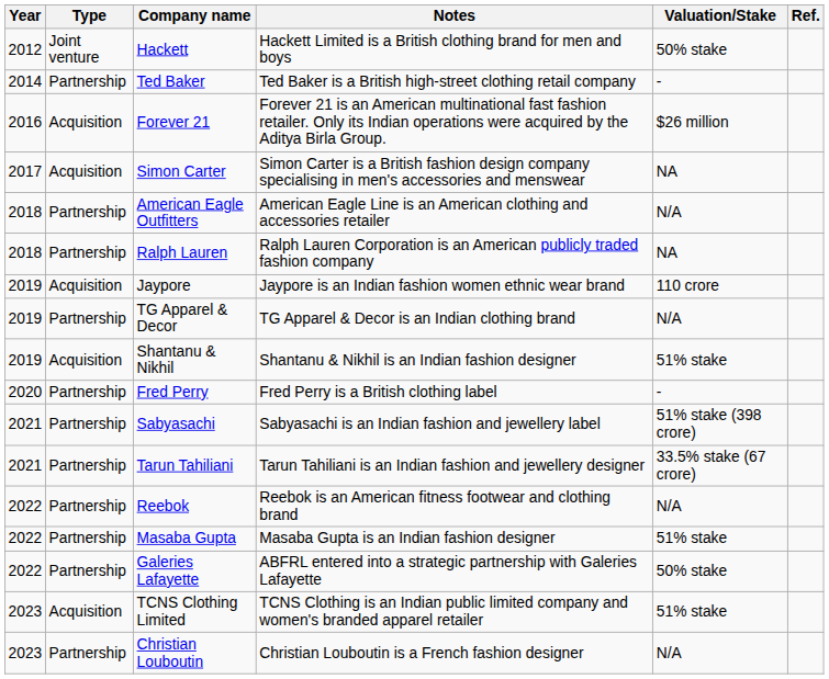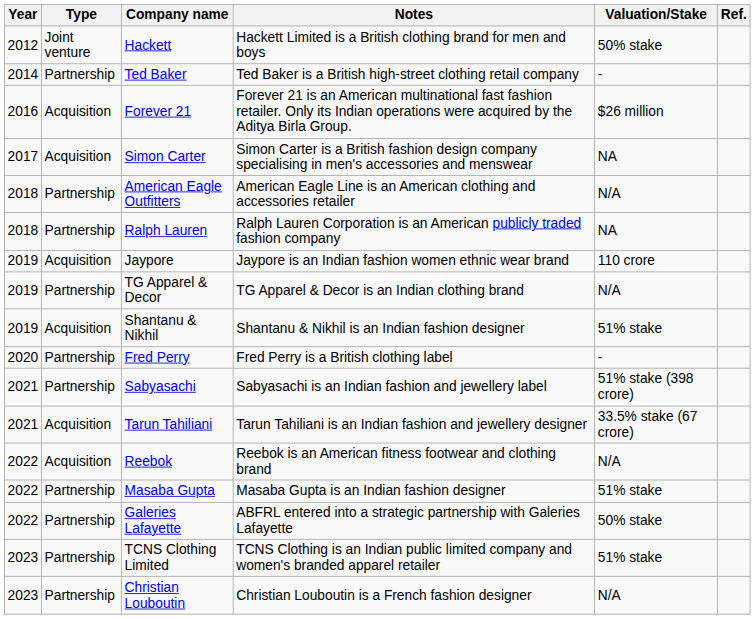 <table class="wikitable">
 <tr>
 <th>Year</th>
 <th>Type</th>
 <th>Company name</th>
 <th>Notes</th>
 <th>Valuation/Stake</th>
 <th>Ref.</th>
 </tr>
 <tr>
 <td>2012</td>
 <td>Joint venture</td>
 <td><a href='#'>Hackett</a></td>
 <td>Hackett Limited is a British clothing brand for men and boys</td>
 <td>50% stake</td>
 <td></td>
 </tr>
 <tr>
 <td>2014</td>
 <td>Partnership</td>
 <td><a href='#'>Ted Baker</a></td>
 <td>Ted Baker is a British high-street clothing retail company</td>
 <td>-</td>
 <td></td>
 </tr>
 <tr>
 <td>2016</td>
 <td>Acquisition</td>
 <td><a href='#'>Forever 21</a></td>
 <td>Forever 21 is an American multinational fast fashion retailer. Only its Indian operations were acquired by the Aditya Birla Group.</td>
 <td>$26 million</td>
 <td></td>
 </tr>
 <tr>
 <td>2017</td>
 <td>Acquisition</td>
 <td><a href='#'>Simon Carter</a></td>
 <td>Simon Carter is a British fashion design company specialising in men's accessories and menswear</td>
 <td>NA</td>
 <td></td>
 </tr>
 <tr>
 <td>2018</td>
 <td>Partnership</td>
 <td><a href='#'>American Eagle Outfitters</a></td>
 <td>American Eagle Line is an American clothing and accessories retailer</td>
 <td>N/A</td>
 <td></td>
 </tr>
 <tr>
 <td>2018</td>
 <td>Partnership</td>
 <td><a href='#'>Ralph Lauren</a></td>
 <td>Ralph Lauren Corporation is an American <a href='#'>publicly traded</a> fashion company</td>
 <td>NA</td>
 <td></td>
 </tr>
 <tr>
 <td>2019</td>
 <td>Acquisition</td>
 <td>Jaypore</td>
 <td>Jaypore is an Indian fashion women ethnic wear brand</td>
 <td>110 crore</td>
 <td></td>
 </tr>
 <tr>
 <td>2019</td>
 <td>Partnership</td>
 <td>TG Apparel & Decor</td>
 <td>TG Apparel & Decor is an Indian clothing brand</td>
 <td>N/A</td>
 <td></td>
 </tr>
 <tr>
 <td>2019</td>
 <td>Acquisition</td>
 <td>Shantanu & Nikhil</td>
 <td>Shantanu & Nikhil is an Indian fashion designer</td>
 <td>51% stake</td>
 <td></td>
 </tr>
 <tr>
 <td>2020</td>
 <td>Partnership</td>
 <td><a href='#'>Fred Perry</a></td>
 <td>Fred Perry is a British clothing label</td>
 <td>-</td>
 <td></td>
 </tr>
 <tr>
 <td>2021</td>
 <td>Partnership</td>
 <td><a href='#'>Sabyasachi</a></td>
 <td>Sabyasachi is an Indian fashion and jewellery label</td>
 <td>51% stake (398 crore)</td>
 <td></td>
 </tr>
 <tr>
 <td>2021</td>
-<td>Partnership</td>
+<td>Acquisition</td>
 <td><a href='#'>Tarun Tahiliani</a></td>
 <td>Tarun Tahiliani is an Indian fashion and jewellery designer</td>
 <td>33.5% stake (67 crore)</td>
 <td></td>
 </tr>
 <tr>
 <td>2022</td>
-<td>Partnership</td>
+<td>Acquisition</td>
 <td><a href='#'>Reebok</a></td>
 <td>Reebok is an American fitness footwear and clothing brand</td>
 <td>N/A</td>
 <td></td>
 </tr>
 <tr>
 <td>2022</td>
 <td>Partnership</td>
 <td><a href='#'>Masaba Gupta</a></td>
 <td>Masaba Gupta is an Indian fashion designer</td>
 <td>51% stake</td>
 <td></td>
 </tr>
 <tr>
 <td>2022</td>
 <td>Partnership</td>
 <td><a href='#'>Galeries Lafayette</a></td>
 <td>ABFRL entered into a strategic partnership with Galeries Lafayette</td>
 <td>50% stake</td>
 <td></td>
 </tr>
 <tr>
 <td>2023</td>
-<td>Acquisition</td>
+<td>Partnership</td>
 <td>TCNS Clothing Limited</td>
 <td>TCNS Clothing is an Indian public limited company and women's branded apparel retailer</td>
 <td>51% stake</td>
 <td></td>
 </tr>
 <tr>
 <td>2023</td>
 <td>Partnership</td>
 <td><a href='#'>Christian Louboutin</a></td>
 <td>Christian Louboutin is a French fashion designer</td>
 <td>N/A</td>
 <td></td>
 </tr>
 </table>
